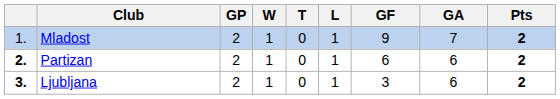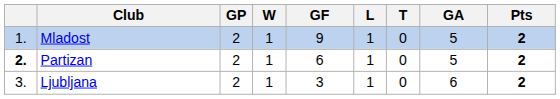 <table class="wikitable">
 <tr>
 <th width="30"></th>
 <th width="200">Club</th>
 <th width="30">GP</th>
 <th width="30">W</th>
+<th width="70">GF</th>
+<th width="30">L</th>
 <th width="30">T</th>
-<th width="30">L</th>
-<th width="70">GF</th>
 <th width="70">GA</th>
 <th width="70">Pts</th>
 </tr>
 <tr bgcolor="#BCD2EE" align="center">
 <td>1.</td>
 <td align="left"><a href='#'>Mladost</a></td>
 <td>2</td>
 <td>1</td>
+<td>9</td>
+<td>1</td>
 <td>0</td>
-<td>1</td>
-<td>9</td>
-<td>7</td>
+<td>5</td>
 <td><strong>2</strong></td>
 </tr>
 <tr bgcolor="#FFFFFF" align="center">
 <td><strong>2.</strong></td>
 <td align="left"><a href='#'>Partizan</a></td>
 <td>2</td>
 <td>1</td>
+<td>6</td>
+<td>1</td>
 <td>0</td>
-<td>1</td>
-<td>6</td>
-<td>6</td>
+<td>5</td>
 <td><strong>2</strong></td>
 </tr>
 <tr bgcolor="#FFFFFF" align="center">
-<td><strong>3.</strong></td>
+<td>3.</td>
 <td align="left"><a href='#'>Ljubljana</a></td>
 <td>2</td>
 <td>1</td>
+<td>3</td>
+<td>1</td>
 <td>0</td>
-<td>1</td>
-<td>3</td>
 <td>6</td>
 <td><strong>2</strong></td>
 </tr>
 </table>
